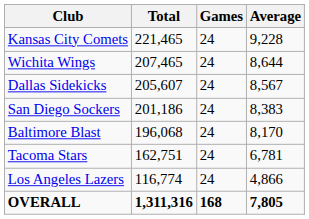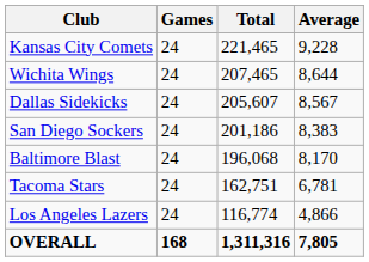 <table class="wikitable" style="font-size:100%; "text-align: center;">
 <tr>
 <th>Club</th>
+<th>Games</th>
 <th>Total</th>
-<th>Games</th>
 <th>Average</th>
 </tr>
 <tr>
 <td><a href='#'>Kansas City Comets</a></td>
+<td>24</td>
 <td>221,465</td>
-<td>24</td>
 <td>9,228</td>
 </tr>
 <tr>
 <td><a href='#'>Wichita Wings</a></td>
+<td>24</td>
 <td>207,465</td>
-<td>24</td>
 <td>8,644</td>
 </tr>
 <tr>
 <td><a href='#'>Dallas Sidekicks</a></td>
+<td>24</td>
 <td>205,607</td>
-<td>24</td>
 <td>8,567</td>
 </tr>
 <tr>
 <td><a href='#'>San Diego Sockers</a></td>
+<td>24</td>
 <td>201,186</td>
-<td>24</td>
 <td>8,383</td>
 </tr>
 <tr>
 <td><a href='#'>Baltimore Blast</a></td>
+<td>24</td>
 <td>196,068</td>
-<td>24</td>
 <td>8,170</td>
 </tr>
 <tr>
 <td><a href='#'>Tacoma Stars</a></td>
+<td>24</td>
 <td>162,751</td>
-<td>24</td>
 <td>6,781</td>
 </tr>
 <tr>
 <td><a href='#'>Los Angeles Lazers</a></td>
+<td>24</td>
 <td>116,774</td>
-<td>24</td>
 <td>4,866</td>
 </tr>
 <tr>
 <td><strong>OVERALL</strong></td>
+<td><strong>168</strong></td>
 <td><strong>1,311,316</strong></td>
-<td><strong>168</strong></td>
 <td><strong>7,805</strong></td>
 </tr>
 </table>
